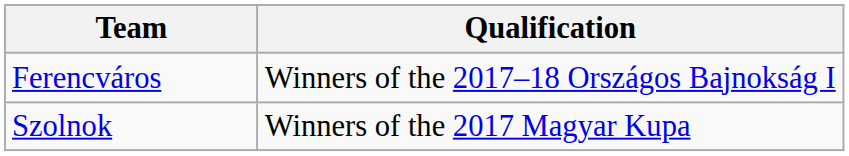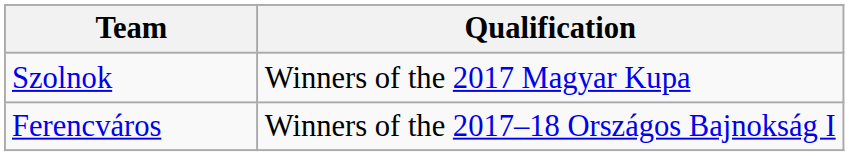 <table class="wikitable">
 <tr>
 <th width=125>Team</th>
 <th>Qualification</th>
 </tr>
 <tr>
+<td> <a href='#'>Szolnok</a></td>
+<td>Winners of the <a href='#'>2017 Magyar Kupa</a></td>
+</tr>
+<tr>
 <td> <a href='#'>Ferencváros</a></td>
 <td>Winners of the <a href='#'>2017–18 Országos Bajnokság I</a></td>
 </tr>
-<tr>
-<td> <a href='#'>Szolnok</a></td>
-<td>Winners of the <a href='#'>2017 Magyar Kupa</a></td>
-</tr>
 </table>
